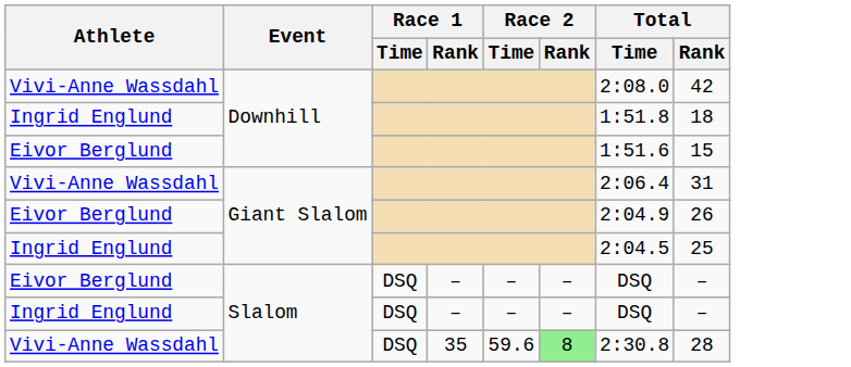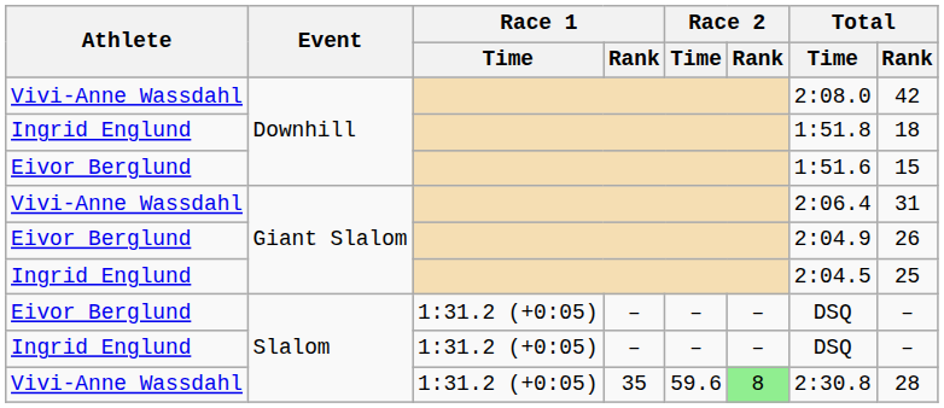 <table class="wikitable" style="font-size:90%">
 <tr>
 <th rowspan="2">Athlete</th>
 <th rowspan="2">Event</th>
 <th colspan="2">Race 1</th>
 <th colspan="2">Race 2</th>
 <th colspan="2">Total</th>
 </tr>
 <tr>
 <th>Time</th>
 <th>Rank</th>
 <th>Time</th>
 <th>Rank</th>
 <th>Time</th>
 <th>Rank</th>
 </tr>
 <tr>
 <td><a href='#'>Vivi-Anne Wassdahl</a></td>
 <td rowspan="3">Downhill</td>
 <td colspan="4" bgcolor="wheat"></td>
 <td align="center">2:08.0</td>
 <td align="center">42</td>
 </tr>
 <tr>
 <td><a href='#'>Ingrid Englund</a></td>
 <td colspan="4" bgcolor="wheat"></td>
 <td align="center">1:51.8</td>
 <td align="center">18</td>
 </tr>
 <tr>
 <td><a href='#'>Eivor Berglund</a></td>
 <td colspan="4" bgcolor="wheat"></td>
 <td align="center">1:51.6</td>
 <td align="center">15</td>
 </tr>
 <tr>
 <td><a href='#'>Vivi-Anne Wassdahl</a></td>
 <td rowspan="3">Giant Slalom</td>
 <td colspan="4" bgcolor="wheat"></td>
 <td align="center">2:06.4</td>
 <td align="center">31</td>
 </tr>
 <tr>
 <td><a href='#'>Eivor Berglund</a></td>
 <td colspan="4" bgcolor="wheat"></td>
 <td align="center">2:04.9</td>
 <td align="center">26</td>
 </tr>
 <tr>
 <td><a href='#'>Ingrid Englund</a></td>
 <td colspan="4" bgcolor="wheat"></td>
 <td align="center">2:04.5</td>
 <td align="center">25</td>
 </tr>
 <tr>
 <td><a href='#'>Eivor Berglund</a></td>
 <td rowspan="3">Slalom</td>
-<td align="center">DSQ</td>
+<td align="center">1:31.2 (+0:05)</td>
 <td align="center">–</td>
 <td align="center">–</td>
 <td align="center">–</td>
 <td align="center">DSQ</td>
 <td align="center">–</td>
 </tr>
 <tr>
 <td><a href='#'>Ingrid Englund</a></td>
-<td align="center">DSQ</td>
+<td align="center">1:31.2 (+0:05)</td>
 <td align="center">–</td>
 <td align="center">–</td>
 <td align="center">–</td>
 <td align="center">DSQ</td>
 <td align="center">–</td>
 </tr>
 <tr>
 <td><a href='#'>Vivi-Anne Wassdahl</a></td>
-<td align="center">DSQ</td>
+<td align="center">1:31.2 (+0:05)</td>
 <td align="center">35</td>
 <td align="center">59.6</td>
 <td align="center" style="background: lightgreen;">8</td>
 <td align="center">2:30.8</td>
 <td align="center">28</td>
 </tr>
 </table>
